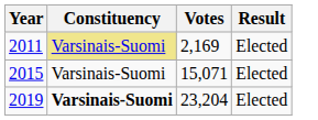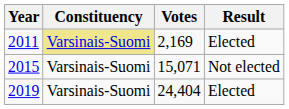 <table class="wikitable">
 <tr>
 <th>Year</th>
 <th>Constituency</th>
 <th>Votes</th>
 <th>Result</th>
 </tr>
 <tr>
 <td><a href='#'>2011</a></td>
 <td style="background: khaki;"><a href='#'>Varsinais-Suomi</a></td>
 <td>2,169</td>
 <td>Elected</td>
 </tr>
 <tr>
 <td><a href='#'>2015</a></td>
 <td>Varsinais-Suomi</td>
 <td>15,071</td>
-<td>Elected</td>
+<td>Not elected</td>
 </tr>
 <tr>
 <td><a href='#'>2019</a></td>
-<td><strong>Varsinais-Suomi</strong></td>
-<td>23,204</td>
+<td>Varsinais-Suomi</td>
+<td>24,404</td>
 <td>Elected</td>
 </tr>
 </table>
